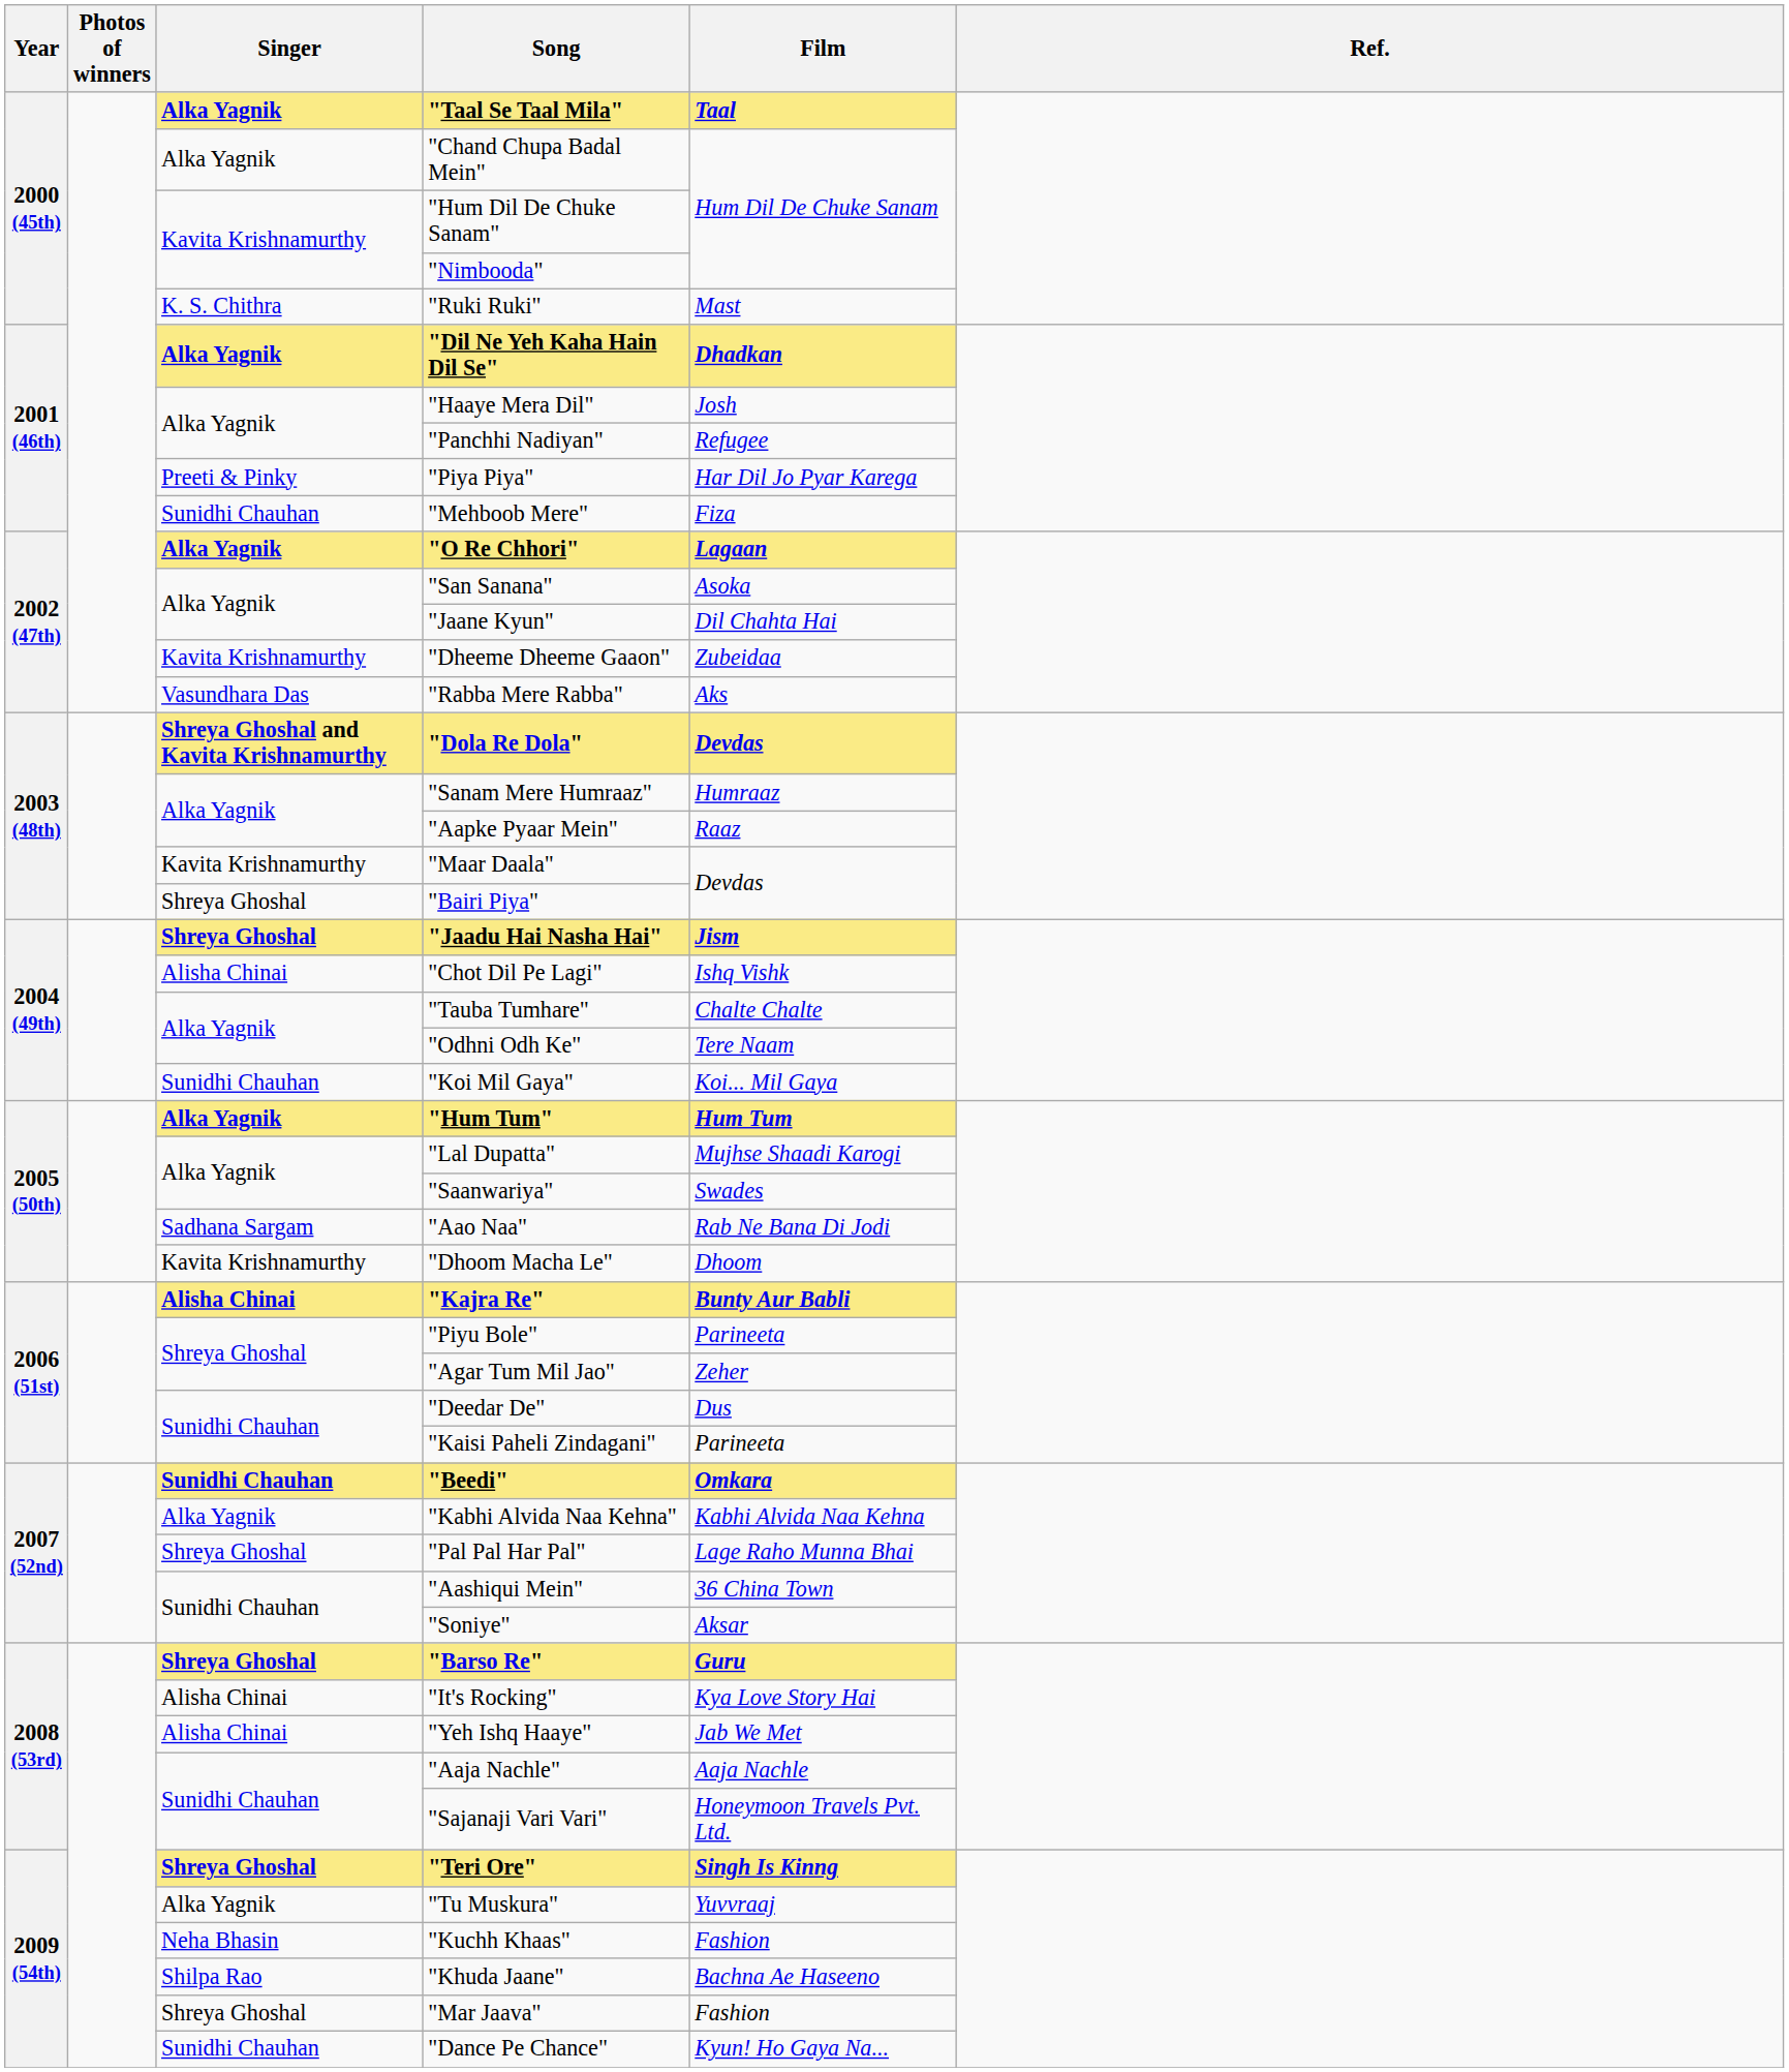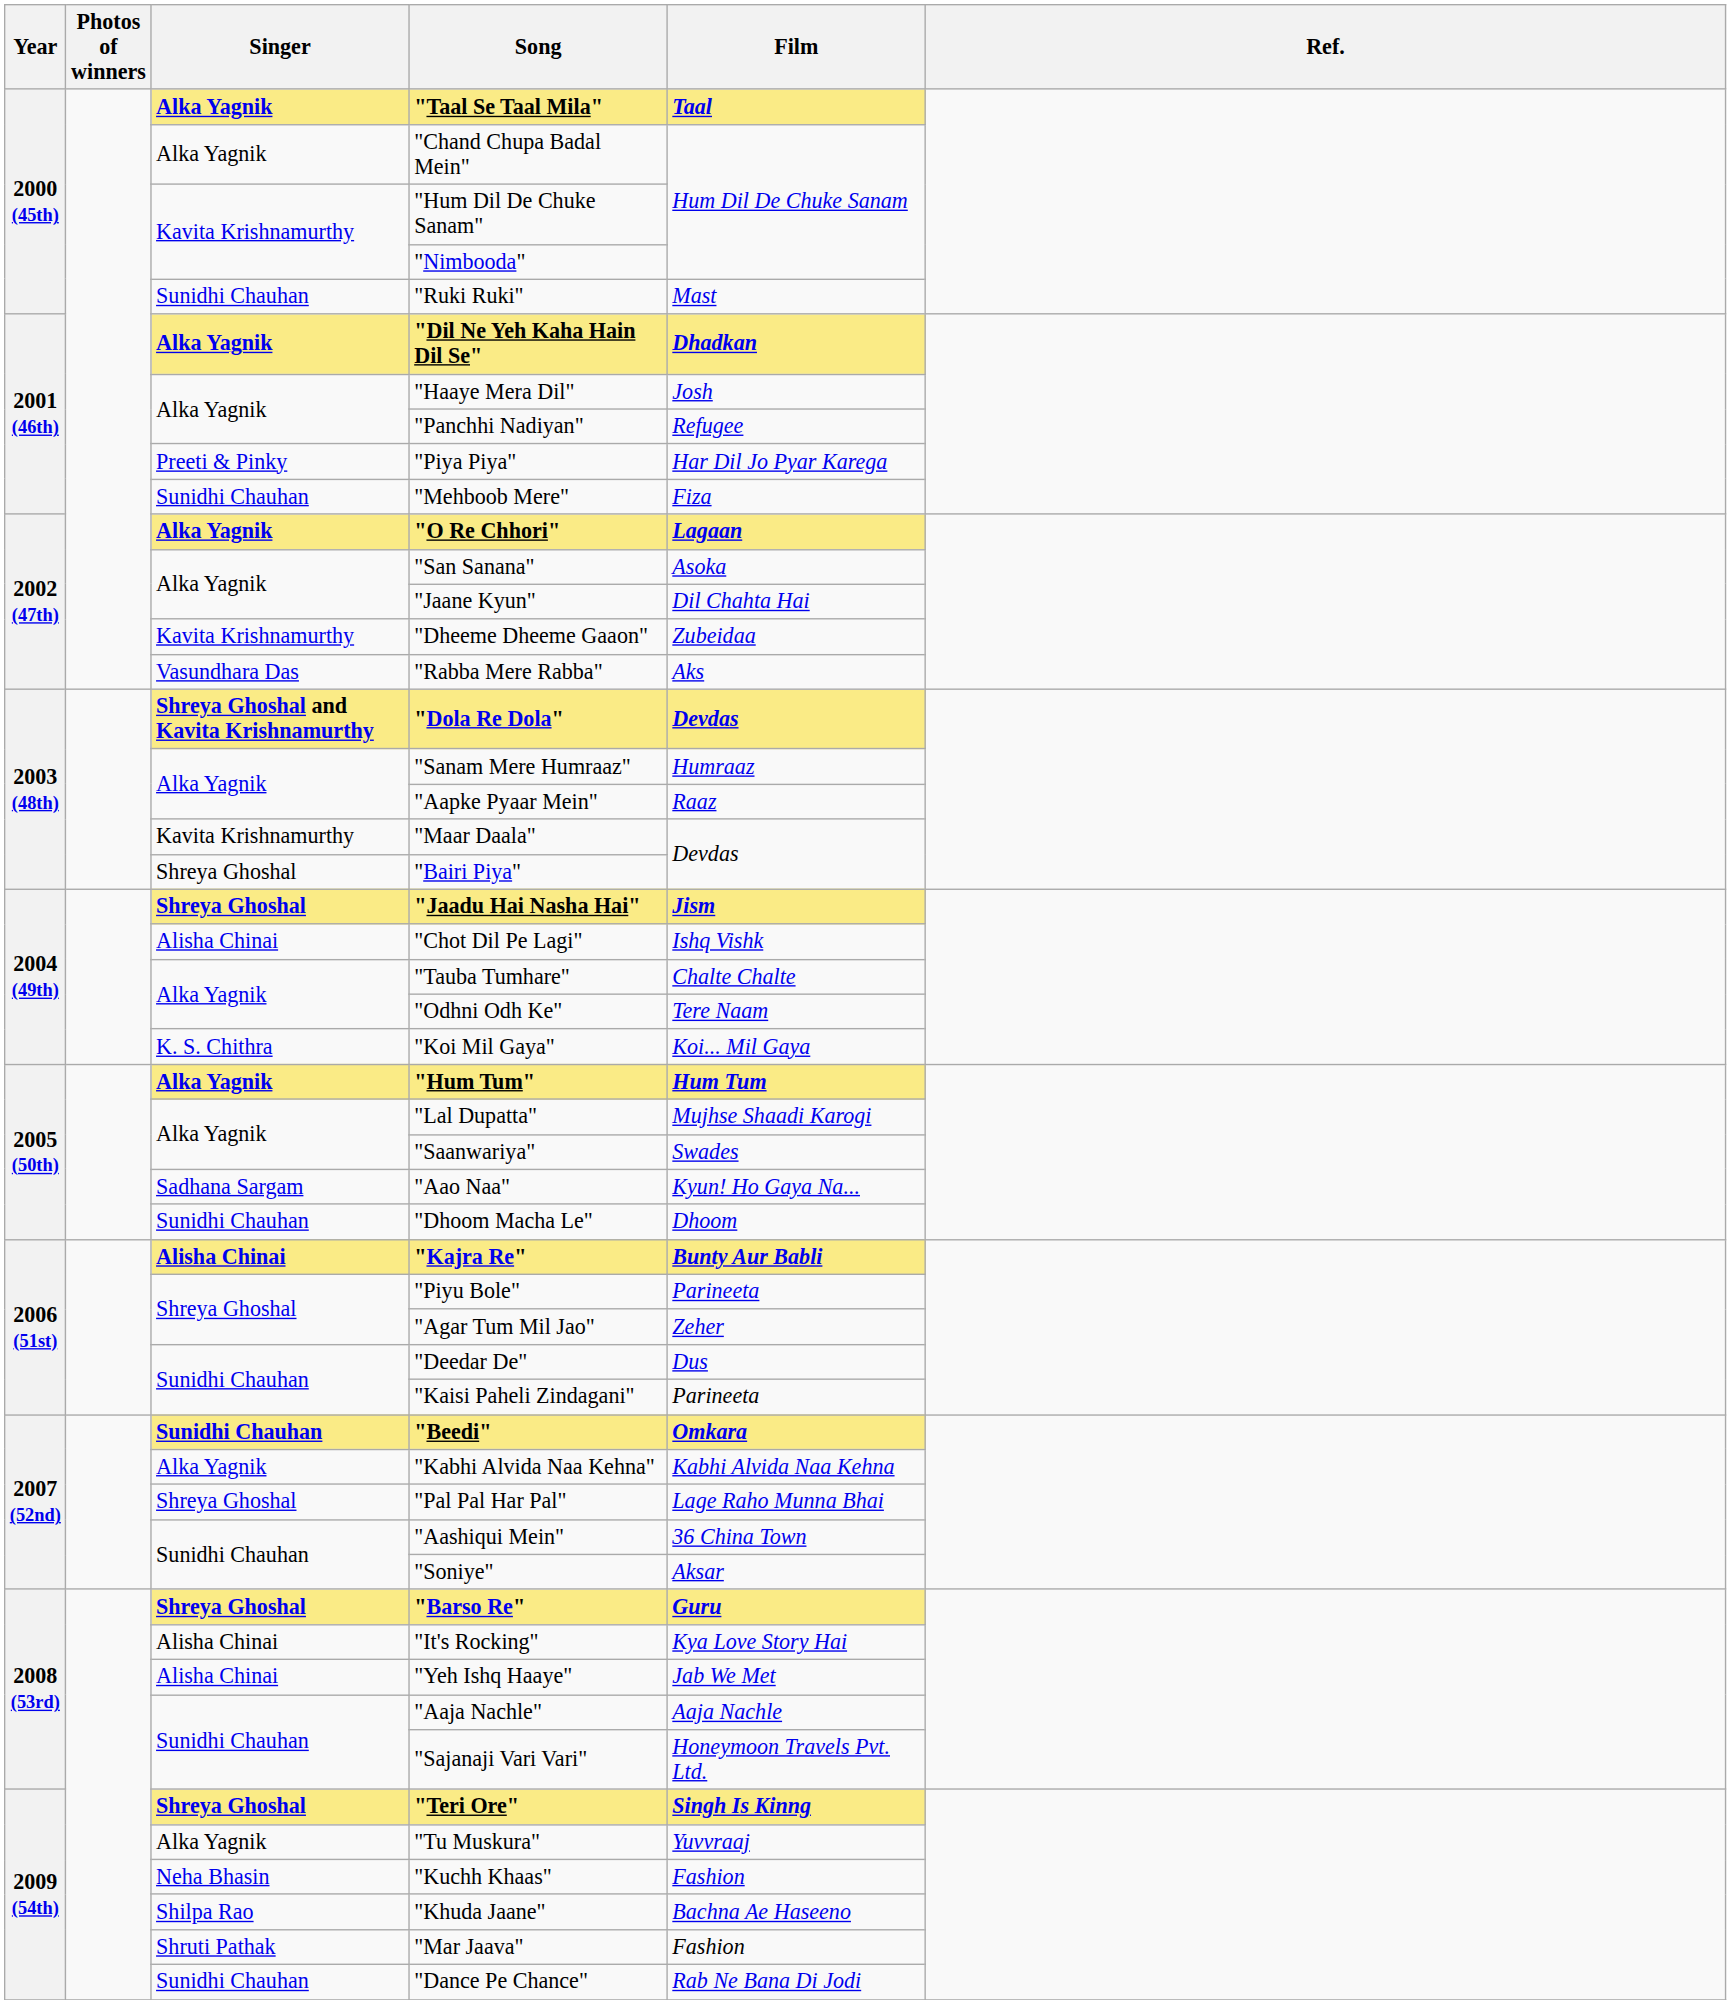 <table class="wikitable sortable" style="text-align:left;">
 <tr>
 <th scope="col" style="width:3%; text-align:center;">Year</th>
 <th scope="col" style="width:3%;text-align:center;">Photos of winners</th>
 <th scope="col" style="width:15%;text-align:center;">Singer</th>
 <th scope="col" style="width:15%;text-align:center;">Song</th>
 <th scope="col" style="width:15%;text-align:center;">Film</th>
 <th>Ref.</th>
 </tr>
 <tr>
 <th scope="row" rowspan=5 style="text-align:center">2000 <br><small><a href='#'>(45th)</a> </small></th>
 <td rowspan="15" style="text-align:center"></td>
 <td style="background:#FAEB86;"><strong><a href='#'>Alka Yagnik</a></strong> </td>
 <td style="background:#FAEB86;"><strong>"<u>Taal Se Taal Mila</u>"</strong></td>
 <td style="background:#FAEB86;"><strong><em><a href='#'>Taal</a></em></strong></td>
 <td rowspan="5"></td>
 </tr>
 <tr>
 <td>Alka Yagnik</td>
 <td>"Chand Chupa Badal Mein"</td>
 <td rowspan="3"><em><a href='#'>Hum Dil De Chuke Sanam</a></em></td>
 </tr>
 <tr>
 <td rowspan="2"><a href='#'>Kavita Krishnamurthy</a></td>
 <td>"Hum Dil De Chuke Sanam"</td>
 </tr>
 <tr>
 <td>"<a href='#'>Nimbooda</a>"</td>
 </tr>
 <tr>
-<td><a href='#'>K. S. Chithra</a></td>
+<td><a href='#'>Sunidhi Chauhan</a></td>
 <td>"Ruki Ruki"</td>
 <td><em><a href='#'>Mast</a></em></td>
 </tr>
 <tr>
 <th scope="row" rowspan=5 style="text-align:center">2001 <br><small><a href='#'>(46th)</a> </small></th>
 <td style="background:#FAEB86;"><strong><a href='#'>Alka Yagnik</a></strong> </td>
 <td style="background:#FAEB86;"><strong>"<u>Dil Ne Yeh Kaha Hain Dil Se</u>"</strong></td>
 <td style="background:#FAEB86;"><strong><em><a href='#'>Dhadkan</a></em></strong></td>
 <td rowspan="5"></td>
 </tr>
 <tr>
 <td rowspan="2">Alka Yagnik</td>
 <td>"Haaye Mera Dil"</td>
 <td><em><a href='#'>Josh</a></em></td>
 </tr>
 <tr>
 <td>"Panchhi Nadiyan"</td>
 <td><em><a href='#'>Refugee</a></em></td>
 </tr>
 <tr>
 <td><a href='#'>Preeti & Pinky</a></td>
 <td>"Piya Piya"</td>
 <td><em><a href='#'>Har Dil Jo Pyar Karega</a></em></td>
 </tr>
 <tr>
 <td><a href='#'>Sunidhi Chauhan</a></td>
 <td>"Mehboob Mere"</td>
 <td><em><a href='#'>Fiza</a></em></td>
 </tr>
 <tr>
 <th rowspan="5" scope="row" style="text-align:center">2002 <br><small><a href='#'>(47th)</a> </small></th>
 <td style="background:#FAEB86;"><strong><a href='#'>Alka Yagnik</a></strong> </td>
 <td style="background:#FAEB86;"><strong>"<u>O Re Chhori</u>"</strong></td>
 <td style="background:#FAEB86;"><strong><em><a href='#'>Lagaan</a></em></strong></td>
 <td rowspan="5"></td>
 </tr>
 <tr>
 <td rowspan="2">Alka Yagnik</td>
 <td>"San Sanana"</td>
 <td><em><a href='#'>Asoka</a></em></td>
 </tr>
 <tr>
 <td>"Jaane Kyun"</td>
 <td><em><a href='#'>Dil Chahta Hai</a></em></td>
 </tr>
 <tr>
 <td><a href='#'>Kavita Krishnamurthy</a></td>
 <td>"Dheeme Dheeme Gaaon"</td>
 <td><em><a href='#'>Zubeidaa</a></em></td>
 </tr>
 <tr>
 <td><a href='#'>Vasundhara Das</a></td>
 <td>"Rabba Mere Rabba"</td>
 <td><em><a href='#'>Aks</a></em></td>
 </tr>
 <tr>
 <th scope="row" rowspan=5 style="text-align:center">2003 <br><small><a href='#'>(48th)</a> </small></th>
 <td rowspan=5 style="text-align:center"> </td>
 <td style="background:#FAEB86;"><strong><a href='#'>Shreya Ghoshal</a> and <a href='#'>Kavita Krishnamurthy</a></strong> </td>
 <td style="background:#FAEB86;"><strong>"<a href='#'>Dola Re Dola</a>"</strong></td>
 <td style="background:#FAEB86;"><strong><em><a href='#'>Devdas</a></em></strong></td>
 <td rowspan="5"></td>
 </tr>
 <tr>
 <td rowspan="2"><a href='#'>Alka Yagnik</a></td>
 <td>"Sanam Mere Humraaz"</td>
 <td><em><a href='#'>Humraaz</a></em></td>
 </tr>
 <tr>
 <td>"Aapke Pyaar Mein"</td>
 <td><em><a href='#'>Raaz</a></em></td>
 </tr>
 <tr>
 <td>Kavita Krishnamurthy</td>
 <td>"Maar Daala"</td>
 <td rowspan="2"><em>Devdas</em></td>
 </tr>
 <tr>
 <td>Shreya Ghoshal</td>
 <td>"<a href='#'>Bairi Piya</a>"</td>
 </tr>
 <tr>
 <th rowspan="5" scope="row" style="text-align:center">2004 <br><small><a href='#'>(49th)</a> </small></th>
 <td rowspan="5" style="text-align:center"></td>
 <td style="background:#FAEB86;"><strong><a href='#'>Shreya Ghoshal</a></strong> </td>
 <td style="background:#FAEB86;"><strong>"<u>Jaadu Hai Nasha Hai</u>"</strong></td>
 <td style="background:#FAEB86;"><strong><em><a href='#'>Jism</a></em></strong></td>
 <td rowspan="5"></td>
 </tr>
 <tr>
 <td><a href='#'>Alisha Chinai</a></td>
 <td>"Chot Dil Pe Lagi"</td>
 <td><em><a href='#'>Ishq Vishk</a></em></td>
 </tr>
 <tr>
 <td rowspan="2"><a href='#'>Alka Yagnik</a></td>
 <td>"Tauba Tumhare"</td>
 <td><a href='#'><em>Chalte Chalte</em></a></td>
 </tr>
 <tr>
 <td>"Odhni Odh Ke"</td>
 <td><em><a href='#'>Tere Naam</a></em></td>
 </tr>
 <tr>
-<td><a href='#'>Sunidhi Chauhan</a></td>
+<td><a href='#'>K. S. Chithra</a></td>
 <td>"Koi Mil Gaya"</td>
 <td><em><a href='#'>Koi... Mil Gaya</a></em></td>
 </tr>
 <tr>
 <th scope="row" rowspan=5 style="text-align:center">2005 <br><small><a href='#'>(50th)</a> </small></th>
 <td rowspan=5 style="text-align:center"></td>
 <td style="background:#FAEB86;"><strong><a href='#'>Alka Yagnik</a></strong> </td>
 <td style="background:#FAEB86;"><strong>"<u>Hum Tum</u>"</strong></td>
 <td style="background:#FAEB86;"><strong><em><a href='#'>Hum Tum</a></em></strong></td>
 <td rowspan="5"></td>
 </tr>
 <tr>
 <td rowspan="2">Alka Yagnik</td>
 <td>"Lal Dupatta"</td>
 <td><em><a href='#'>Mujhse Shaadi Karogi</a></em></td>
 </tr>
 <tr>
 <td>"Saanwariya"</td>
 <td><em><a href='#'>Swades</a></em></td>
 </tr>
 <tr>
 <td><a href='#'>Sadhana Sargam</a></td>
 <td>"Aao Naa"</td>
-<td><em><a href='#'>Rab Ne Bana Di Jodi</a></em></td>
+<td><em><a href='#'>Kyun! Ho Gaya Na...</a></em></td>
 </tr>
 <tr>
-<td>Kavita Krishnamurthy</td>
+<td><a href='#'>Sunidhi Chauhan</a></td>
 <td>"Dhoom Macha Le"</td>
 <td><em><a href='#'>Dhoom</a></em></td>
 </tr>
 <tr>
 <th scope="row" rowspan=5 style="text-align:center">2006 <br><small><a href='#'>(51st)</a> </small></th>
 <td rowspan=5 style="text-align:center"></td>
 <td style="background:#FAEB86;"><strong><a href='#'>Alisha Chinai</a></strong> </td>
 <td style="background:#FAEB86;"><strong>"<a href='#'>Kajra Re</a>"</strong></td>
 <td style="background:#FAEB86;"><strong><em><a href='#'>Bunty Aur Babli</a></em></strong></td>
 <td rowspan="5"></td>
 </tr>
 <tr>
 <td rowspan="2"><a href='#'>Shreya Ghoshal</a></td>
 <td>"Piyu Bole"</td>
 <td><a href='#'><em>Parineeta</em></a></td>
 </tr>
 <tr>
 <td>"Agar Tum Mil Jao"</td>
 <td><em><a href='#'>Zeher</a></em></td>
 </tr>
 <tr>
 <td rowspan="2"><a href='#'>Sunidhi Chauhan</a></td>
 <td>"Deedar De"</td>
 <td><em><a href='#'>Dus</a></em></td>
 </tr>
 <tr>
 <td>"Kaisi Paheli Zindagani"</td>
 <td><em>Parineeta</em></td>
 </tr>
 <tr>
 <th scope="row" rowspan=5 style="text-align:center">2007 <br><small><a href='#'>(52nd)</a> </small></th>
 <td rowspan=5 style="text-align:center"></td>
 <td style="background:#FAEB86;"><strong><a href='#'>Sunidhi Chauhan</a></strong> </td>
 <td style="background:#FAEB86;"><strong>"<u>Beedi</u>"</strong></td>
 <td style="background:#FAEB86;"><strong><em><a href='#'>Omkara</a></em></strong></td>
 <td rowspan="5"></td>
 </tr>
 <tr>
 <td><a href='#'>Alka Yagnik</a></td>
 <td>"Kabhi Alvida Naa Kehna"</td>
 <td><em><a href='#'>Kabhi Alvida Naa Kehna</a></em></td>
 </tr>
 <tr>
 <td><a href='#'>Shreya Ghoshal</a></td>
 <td>"Pal Pal Har Pal"</td>
 <td><em><a href='#'>Lage Raho Munna Bhai</a></em></td>
 </tr>
 <tr>
 <td rowspan="2">Sunidhi Chauhan</td>
 <td>"Aashiqui Mein"</td>
 <td><em><a href='#'>36 China Town</a></em></td>
 </tr>
 <tr>
 <td>"Soniye"</td>
 <td><em><a href='#'>Aksar</a></em></td>
 </tr>
 <tr>
 <th scope="row" rowspan=5 style="text-align:center">2008 <br><small><a href='#'>(53rd)</a> </small></th>
 <td rowspan="11" style="text-align:center"></td>
 <td style="background:#FAEB86;"><strong><a href='#'>Shreya Ghoshal</a></strong> </td>
 <td style="background:#FAEB86;"><strong>"<a href='#'>Barso Re</a>"</strong></td>
 <td style="background:#FAEB86;"><strong><em><a href='#'>Guru</a></em></strong></td>
 <td rowspan="5"></td>
 </tr>
 <tr>
 <td>Alisha Chinai</td>
 <td>"It's Rocking"</td>
 <td><em><a href='#'>Kya Love Story Hai</a></em></td>
 </tr>
 <tr>
 <td><a href='#'>Alisha Chinai</a></td>
 <td>"Yeh Ishq Haaye"</td>
 <td><em><a href='#'>Jab We Met</a></em></td>
 </tr>
 <tr>
 <td rowspan="2"><a href='#'>Sunidhi Chauhan</a></td>
 <td>"Aaja Nachle"</td>
 <td><em><a href='#'>Aaja Nachle</a></em></td>
 </tr>
 <tr>
 <td>"Sajanaji Vari Vari"</td>
 <td><em><a href='#'>Honeymoon Travels Pvt. Ltd.</a></em></td>
 </tr>
 <tr>
 <th scope="row" rowspan=6 style="text-align:center">2009 <br><small><a href='#'>(54th)</a> </small></th>
 <td style="background:#FAEB86;"><strong><a href='#'>Shreya Ghoshal</a></strong> </td>
 <td style="background:#FAEB86;"><strong>"<u>Teri Ore</u>"</strong></td>
 <td style="background:#FAEB86;"><strong><em><a href='#'>Singh Is Kinng</a></em></strong></td>
 <td rowspan="6"></td>
 </tr>
 <tr>
 <td>Alka Yagnik</td>
 <td>"Tu Muskura"</td>
 <td><em><a href='#'>Yuvvraaj</a></em></td>
 </tr>
 <tr>
 <td><a href='#'>Neha Bhasin</a></td>
 <td>"Kuchh Khaas"</td>
 <td><em><a href='#'>Fashion</a></em></td>
 </tr>
 <tr>
 <td><a href='#'>Shilpa Rao</a></td>
 <td>"Khuda Jaane"</td>
 <td><em><a href='#'>Bachna Ae Haseeno</a></em></td>
 </tr>
 <tr>
-<td>Shreya Ghoshal</td>
+<td><a href='#'>Shruti Pathak</a></td>
 <td>"Mar Jaava"</td>
 <td><em>Fashion</em></td>
 </tr>
 <tr>
 <td><a href='#'>Sunidhi Chauhan</a></td>
 <td>"Dance Pe Chance"</td>
-<td><em><a href='#'>Kyun! Ho Gaya Na...</a></em></td>
+<td><em><a href='#'>Rab Ne Bana Di Jodi</a></em></td>
 </tr>
 <tr>
 </tr>
 </table>
